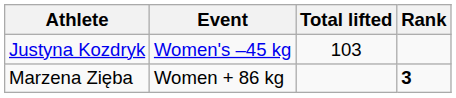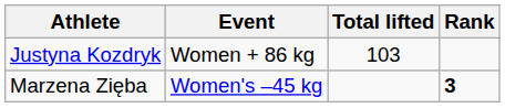 <table class="wikitable" style="font-size:90%">
 <tr>
 <th>Athlete</th>
 <th>Event</th>
 <th>Total lifted</th>
 <th>Rank</th>
 </tr>
 <tr>
 <td><a href='#'>Justyna Kozdryk</a></td>
-<td><a href='#'>Women's –45 kg</a></td>
+<td>Women + 86 kg</td>
 <td align="center">103</td>
 <td align="center"></td>
 </tr>
 <tr>
 <td>Marzena Zięba</td>
-<td>Women + 86 kg</td>
+<td><a href='#'>Women's –45 kg</a></td>
 <td></td>
 <td><strong>3</strong></td>
 </tr>
 </table>
